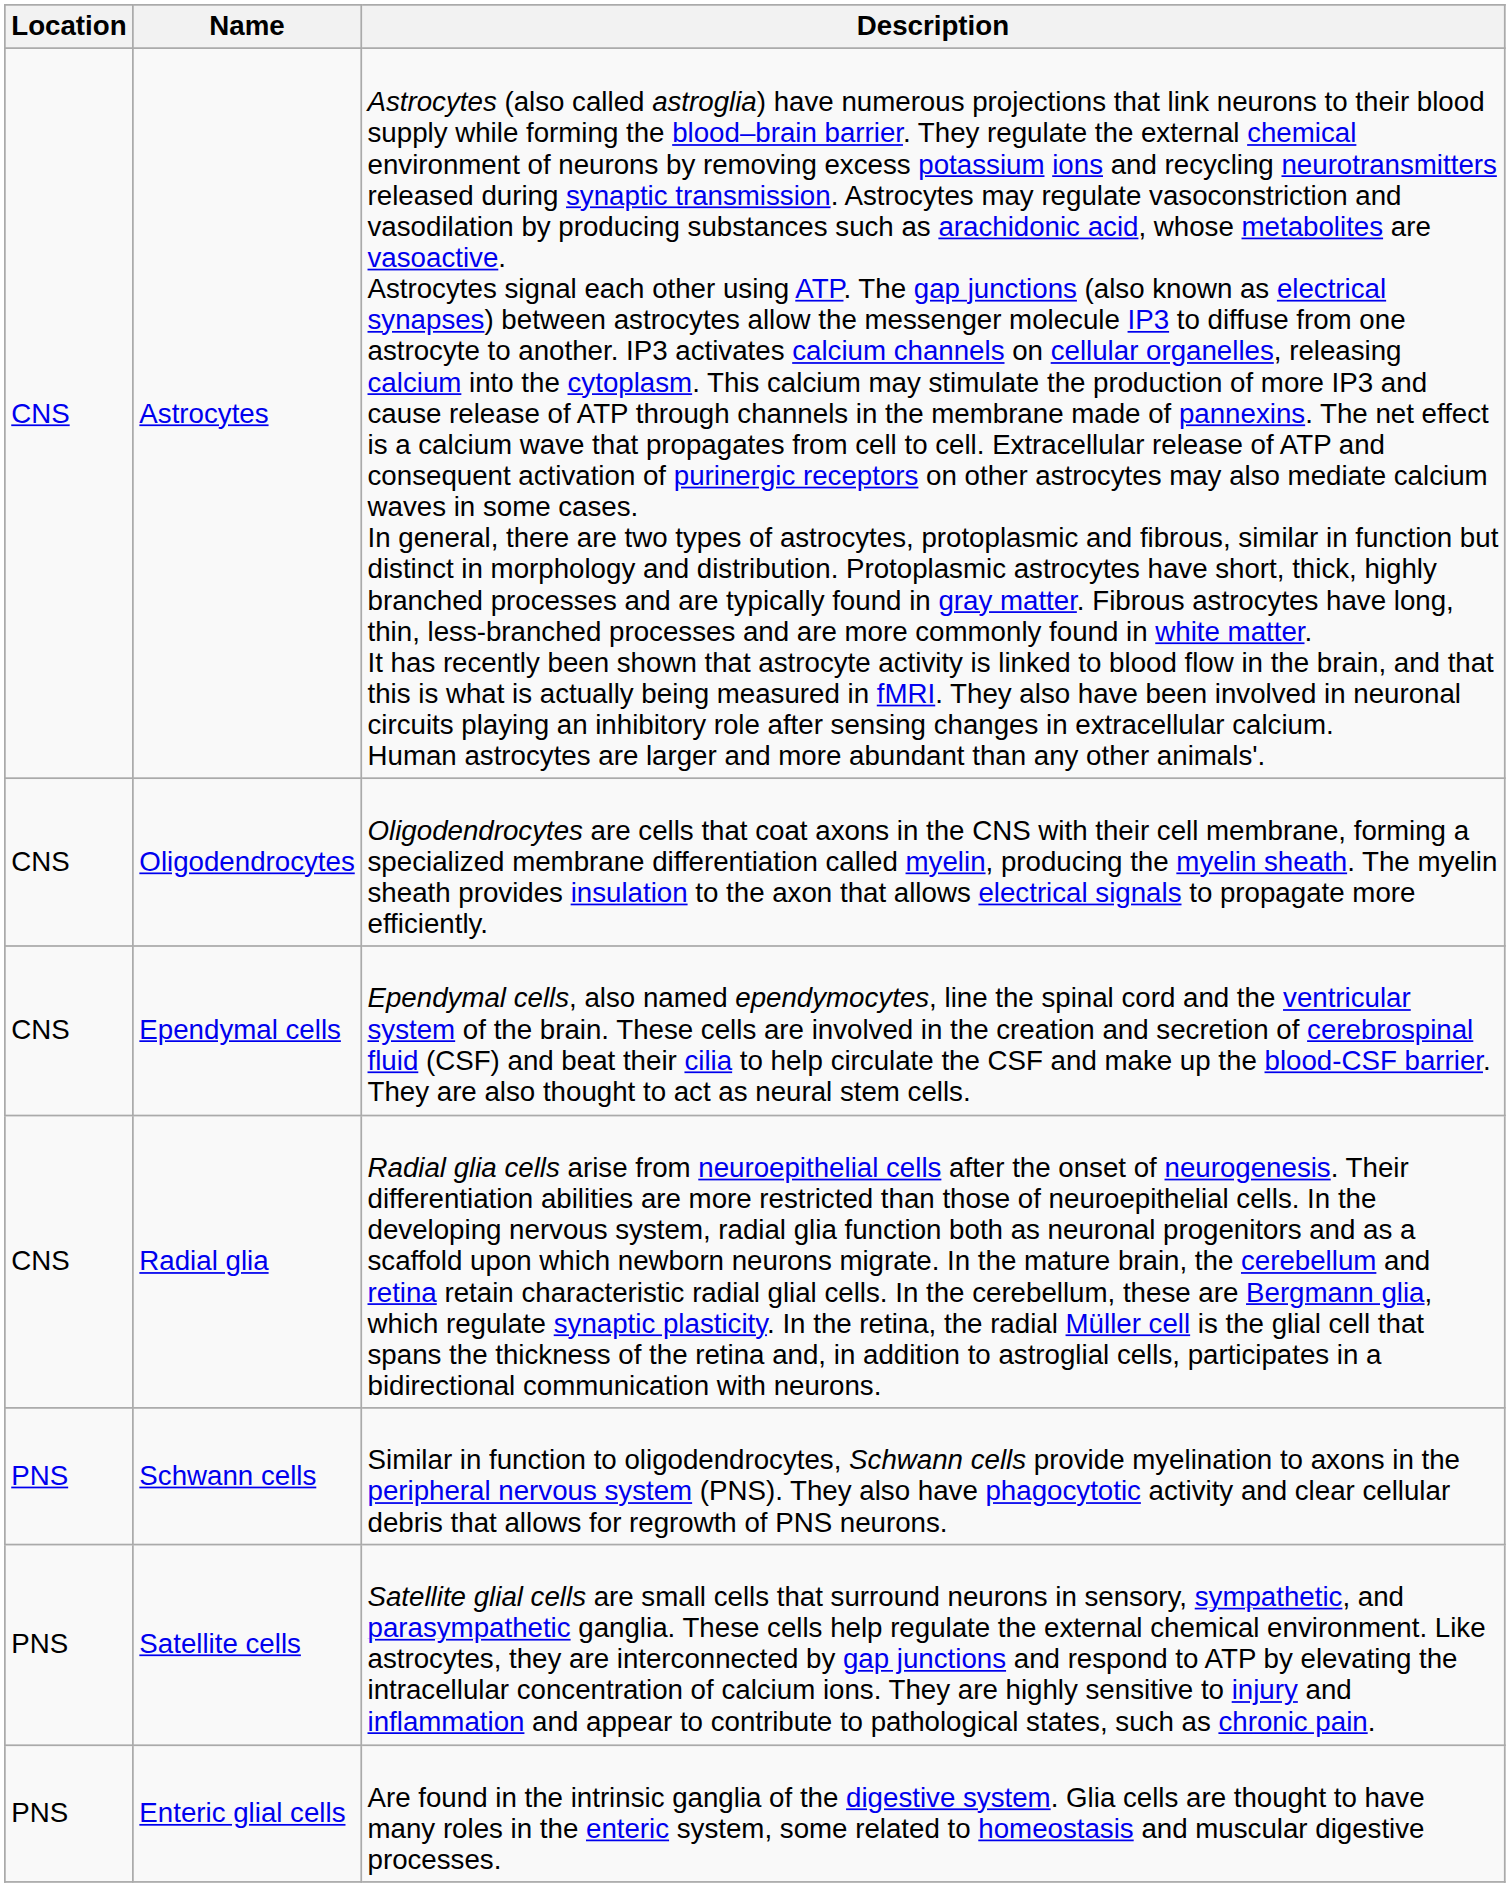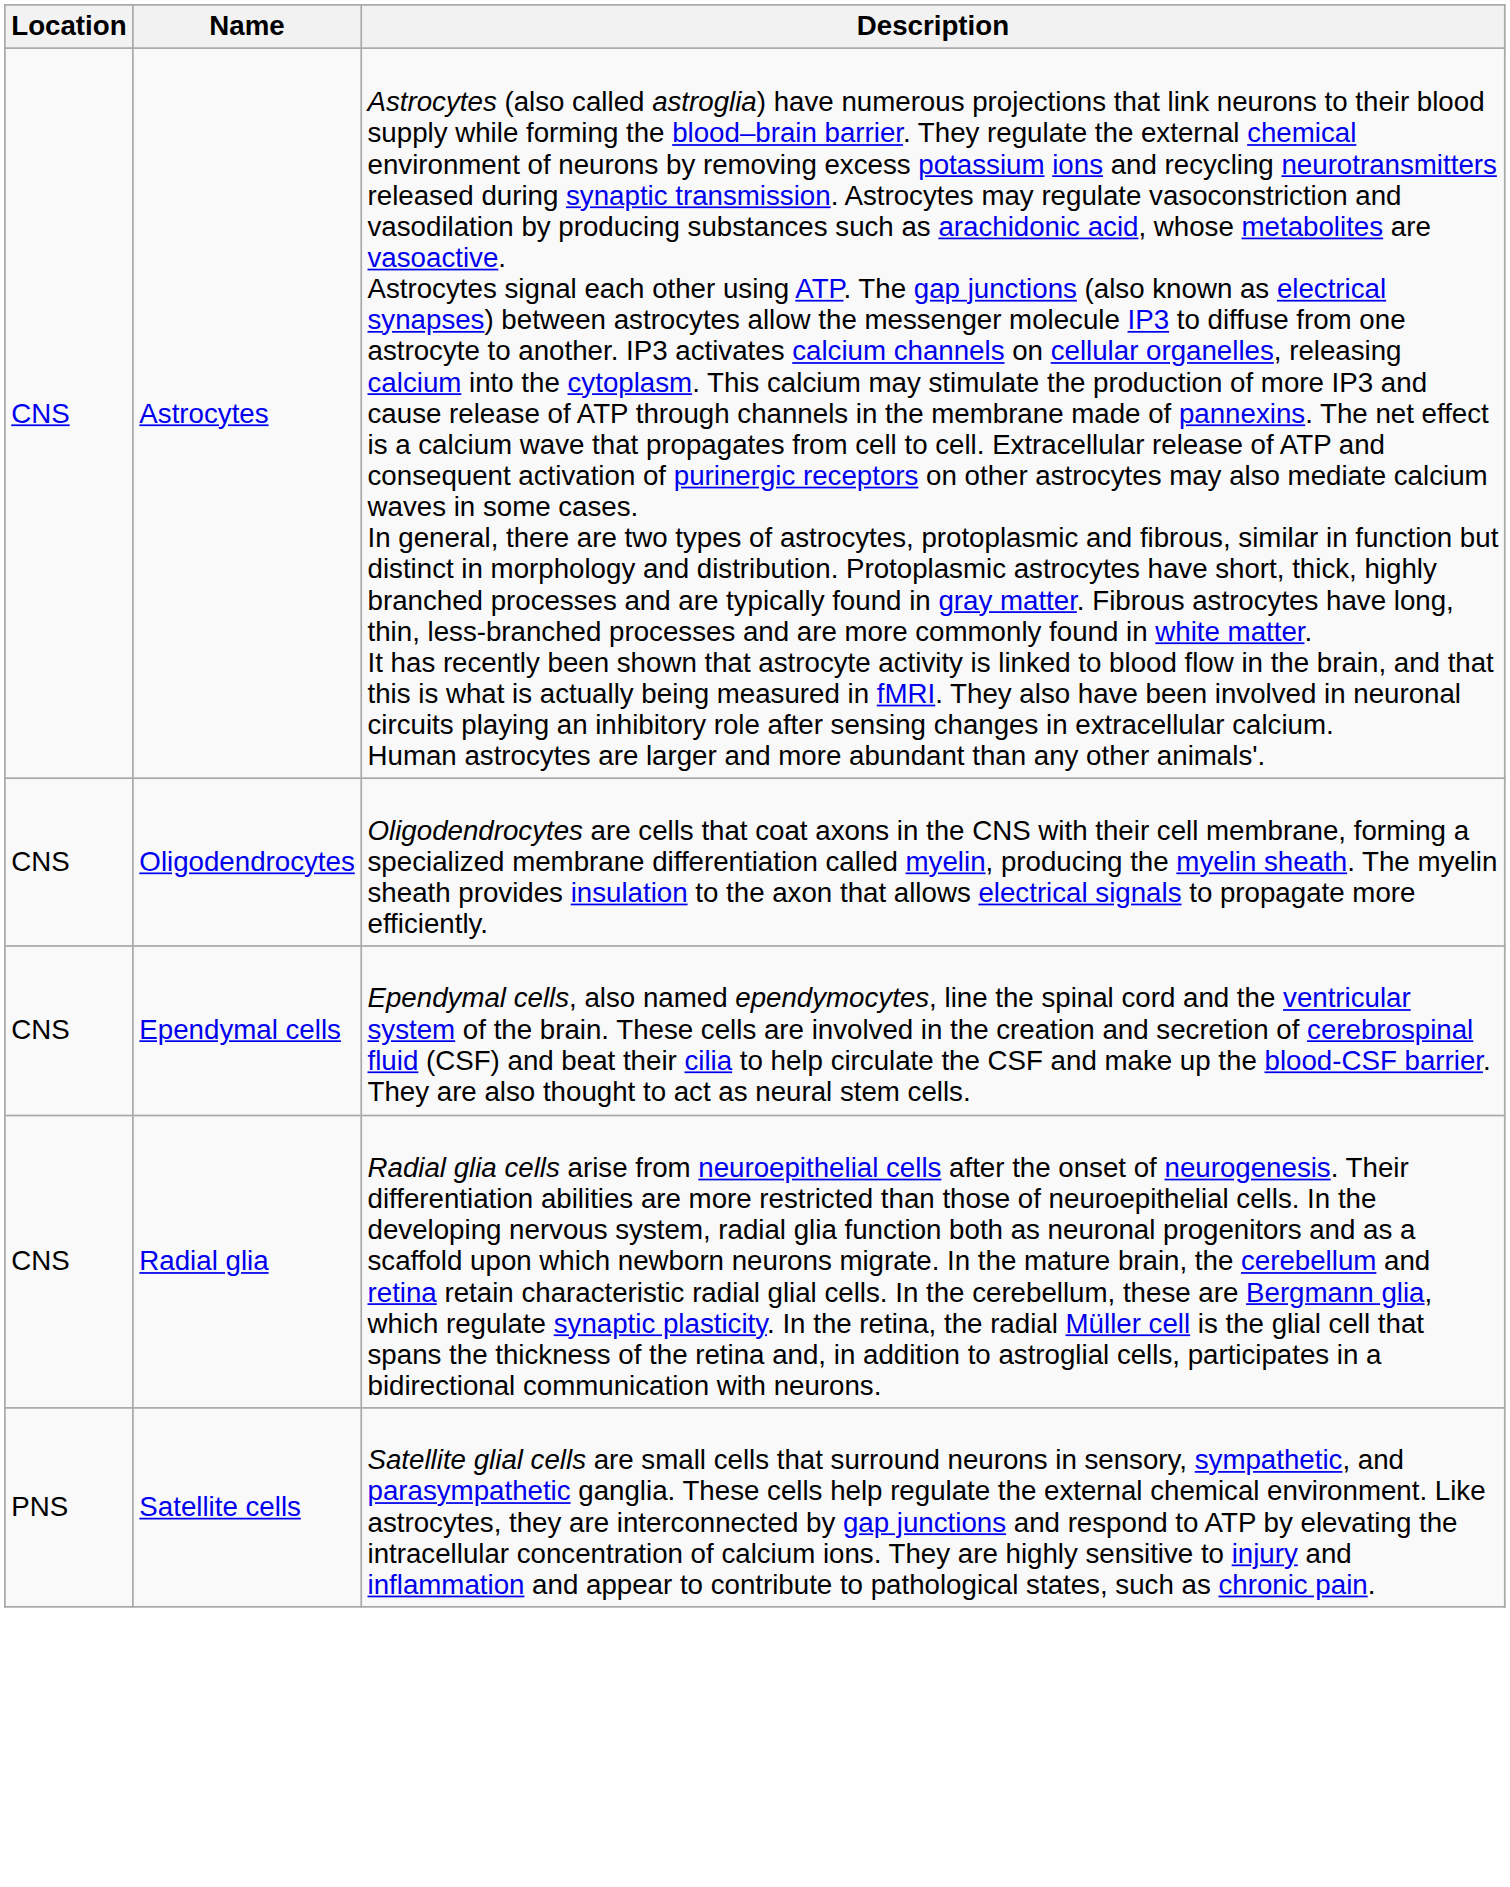 <table class="wikitable">
 <tr>
 <th scope="col">Location</th>
 <th scope="col">Name</th>
 <th scope="col">Description</th>
 </tr>
 <tr>
 <td><a href='#'>CNS</a></td>
 <td><a href='#'>Astrocytes</a></td>
 <td><br><em>Astrocytes</em> (also called <em>astroglia</em>) have numerous projections that link neurons to their blood supply while forming the <a href='#'>blood–brain barrier</a>. They regulate the external <a href='#'>chemical</a> environment of neurons by removing excess <a href='#'>potassium</a> <a href='#'>ions</a> and recycling <a href='#'>neurotransmitters</a> released during <a href='#'>synaptic transmission</a>. Astrocytes may regulate vasoconstriction and vasodilation by producing substances such as <a href='#'>arachidonic acid</a>, whose <a href='#'>metabolites</a> are <a href='#'>vasoactive</a>.<br>Astrocytes signal each other using <a href='#'>ATP</a>. The <a href='#'>gap junctions</a> (also known as <a href='#'>electrical synapses</a>) between astrocytes allow the messenger molecule <a href='#'>IP3</a> to diffuse from one astrocyte to another. IP3 activates <a href='#'>calcium channels</a> on <a href='#'>cellular organelles</a>, releasing <a href='#'>calcium</a> into the <a href='#'>cytoplasm</a>. This calcium may stimulate the production of more IP3 and cause release of ATP through channels in the membrane made of <a href='#'>pannexins</a>. The net effect is a calcium wave that propagates from cell to cell. Extracellular release of ATP and consequent activation of <a href='#'>purinergic receptors</a> on other astrocytes may also mediate calcium waves in some cases.<br>In general, there are two types of astrocytes, protoplasmic and fibrous, similar in function but distinct in morphology and distribution. Protoplasmic astrocytes have short, thick, highly branched processes and are typically found in <a href='#'>gray matter</a>. Fibrous astrocytes have long, thin, less-branched processes and are more commonly found in <a href='#'>white matter</a>.<br>It has recently been shown that astrocyte activity is linked to blood flow in the brain, and that this is what is actually being measured in <a href='#'>fMRI</a>. They also have been involved in neuronal circuits playing an inhibitory role after sensing changes in extracellular calcium.<br>Human astrocytes are larger and more abundant than any other animals'.</td>
 </tr>
 <tr>
 <td>CNS</td>
 <td><a href='#'>Oligodendrocytes</a></td>
 <td><br><em>Oligodendrocytes</em> are cells that coat axons in the CNS with their cell membrane, forming a specialized membrane differentiation called <a href='#'>myelin</a>, producing the <a href='#'>myelin sheath</a>. The myelin sheath provides <a href='#'>insulation</a> to the axon that allows <a href='#'>electrical signals</a> to propagate more efficiently.</td>
 </tr>
 <tr>
 <td>CNS</td>
 <td><a href='#'>Ependymal cells</a></td>
 <td><br><em>Ependymal cells</em>, also named <em>ependymocytes</em>, line the spinal cord and the <a href='#'>ventricular system</a> of the brain. These cells are involved in the creation and secretion of <a href='#'>cerebrospinal fluid</a> (CSF) and beat their <a href='#'>cilia</a> to help circulate the CSF and make up the <a href='#'>blood-CSF barrier</a>. They are also thought to act as neural stem cells.</td>
 </tr>
 <tr>
 <td>CNS</td>
 <td><a href='#'>Radial glia</a></td>
 <td><br><em>Radial glia cells</em> arise from <a href='#'>neuroepithelial cells</a> after the onset of <a href='#'>neurogenesis</a>. Their differentiation abilities are more restricted than those of neuroepithelial cells. In the developing nervous system, radial glia function both as neuronal progenitors and as a scaffold upon which newborn neurons migrate. In the mature brain, the <a href='#'>cerebellum</a> and <a href='#'>retina</a> retain characteristic radial glial cells. In the cerebellum, these are <a href='#'>Bergmann glia</a>, which regulate <a href='#'>synaptic plasticity</a>. In the retina, the radial <a href='#'>Müller cell</a> is the glial cell that spans the thickness of the retina and, in addition to astroglial cells, participates in a bidirectional communication with neurons.</td>
 </tr>
 <tr>
-<td><a href='#'>PNS</a></td>
-<td><a href='#'>Schwann cells</a></td>
-<td><br>Similar in function to oligodendrocytes, <em>Schwann cells</em> provide myelination to axons in the <a href='#'>peripheral nervous system</a> (PNS). They also have <a href='#'>phagocytotic</a> activity and clear cellular debris that allows for regrowth of PNS neurons.</td>
-</tr>
-<tr>
 <td>PNS</td>
 <td><a href='#'>Satellite cells</a></td>
 <td><br><em>Satellite glial cells</em> are small cells that surround neurons in sensory, <a href='#'>sympathetic</a>, and <a href='#'>parasympathetic</a> ganglia. These cells help regulate the external chemical environment. Like astrocytes, they are interconnected by <a href='#'>gap junctions</a> and respond to ATP by elevating the intracellular concentration of calcium ions. They are highly sensitive to <a href='#'>injury</a> and <a href='#'>inflammation</a> and appear to contribute to pathological states, such as <a href='#'>chronic pain</a>.</td>
 </tr>
-<tr>
-<td>PNS</td>
-<td><a href='#'>Enteric glial cells</a></td>
-<td><br>Are found in the intrinsic ganglia of the <a href='#'>digestive system</a>. Glia cells are thought to have many roles in the <a href='#'>enteric</a> system, some related to <a href='#'>homeostasis</a> and muscular digestive processes.</td>
-</tr>
 </table>
